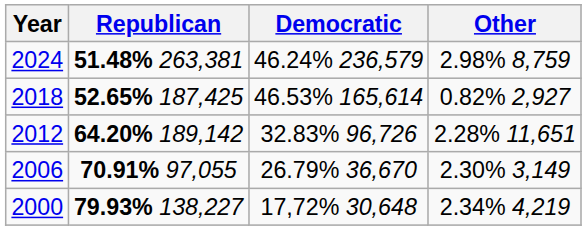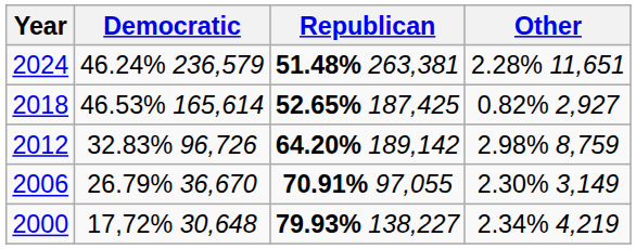 <table class="wikitable" style="float:center; margin:1em; font-size:95%;">
 <tr>
 <th>Year</th>
+<th><a href='#'>Democratic</a></th>
 <th><a href='#'>Republican</a></th>
-<th><a href='#'>Democratic</a></th>
 <th><a href='#'>Other</a></th>
 </tr>
 <tr>
 <td align="center" ><a href='#'>2024</a></td>
+<td align="center" >46.24% <em>236,579</em></td>
 <td align="center" ><strong>51.48%</strong> <em>263,381</em></td>
-<td align="center" >46.24% <em>236,579</em></td>
-<td align="center" >2.98% <em>8,759</em></td>
+<td align="center" >2.28% <em>11,651</em></td>
 </tr>
 <tr>
 <td align="center" ><a href='#'>2018</a></td>
+<td align="center" >46.53% <em>165,614</em></td>
 <td align="center" ><strong>52.65%</strong> <em>187,425</em></td>
-<td align="center" >46.53% <em>165,614</em></td>
 <td align="center" >0.82% <em>2,927</em></td>
 </tr>
 <tr>
 <td align="center" ><a href='#'>2012</a></td>
+<td align="center" >32.83% <em>96,726</em></td>
 <td align="center" ><strong>64.20%</strong> <em>189,142</em></td>
-<td align="center" >32.83% <em>96,726</em></td>
-<td align="center" >2.28% <em>11,651</em></td>
+<td align="center" >2.98% <em>8,759</em></td>
 </tr>
 <tr>
 <td align="center" ><a href='#'>2006</a></td>
+<td align="center" >26.79% <em>36,670</em></td>
 <td align="center" ><strong>70.91%</strong> <em>97,055</em></td>
-<td align="center" >26.79% <em>36,670</em></td>
 <td align="center" >2.30% <em>3,149</em></td>
 </tr>
 <tr>
 <td align="center" ><a href='#'>2000</a></td>
+<td align="center" >17,72% <em>30,648</em></td>
 <td align="center" ><strong>79.93%</strong> <em>138,227</em></td>
-<td align="center" >17,72% <em>30,648</em></td>
 <td align="center" >2.34% <em>4,219</em></td>
 </tr>
 </table>
